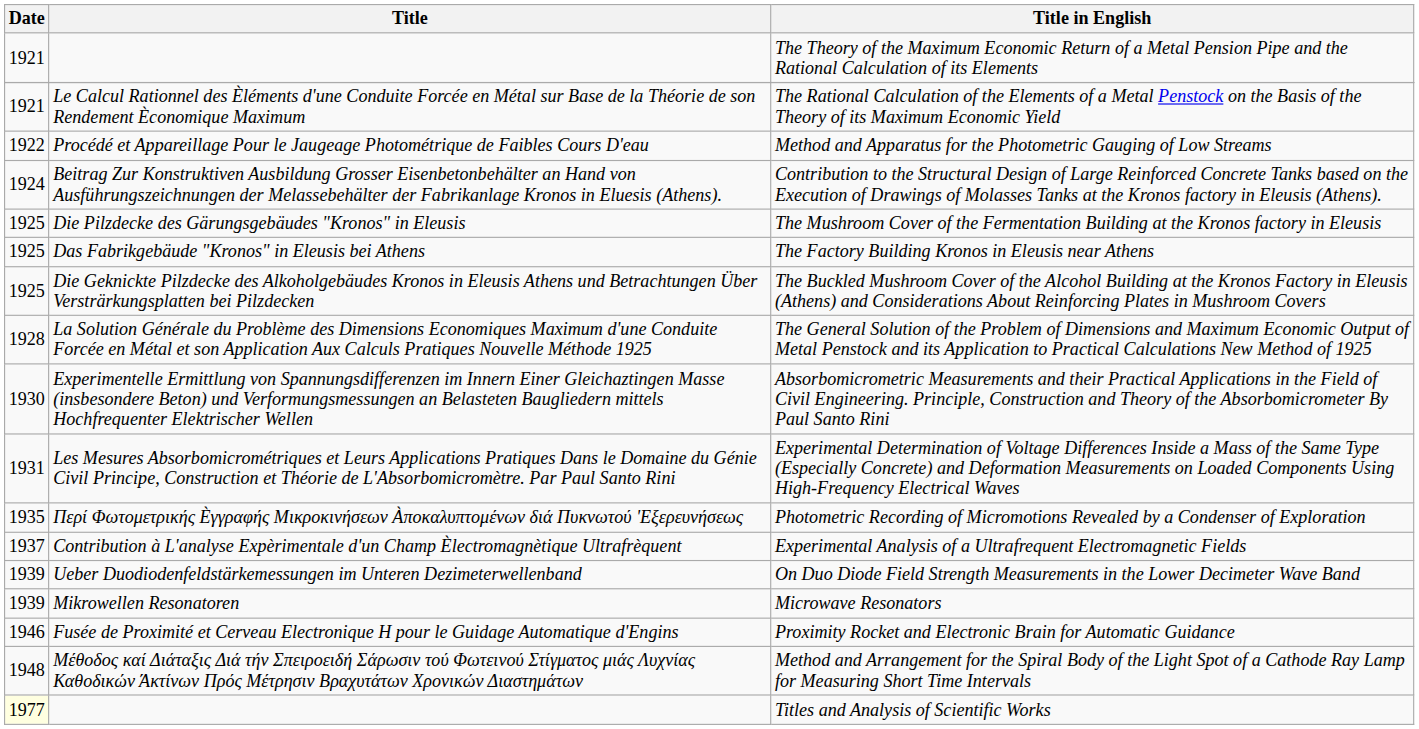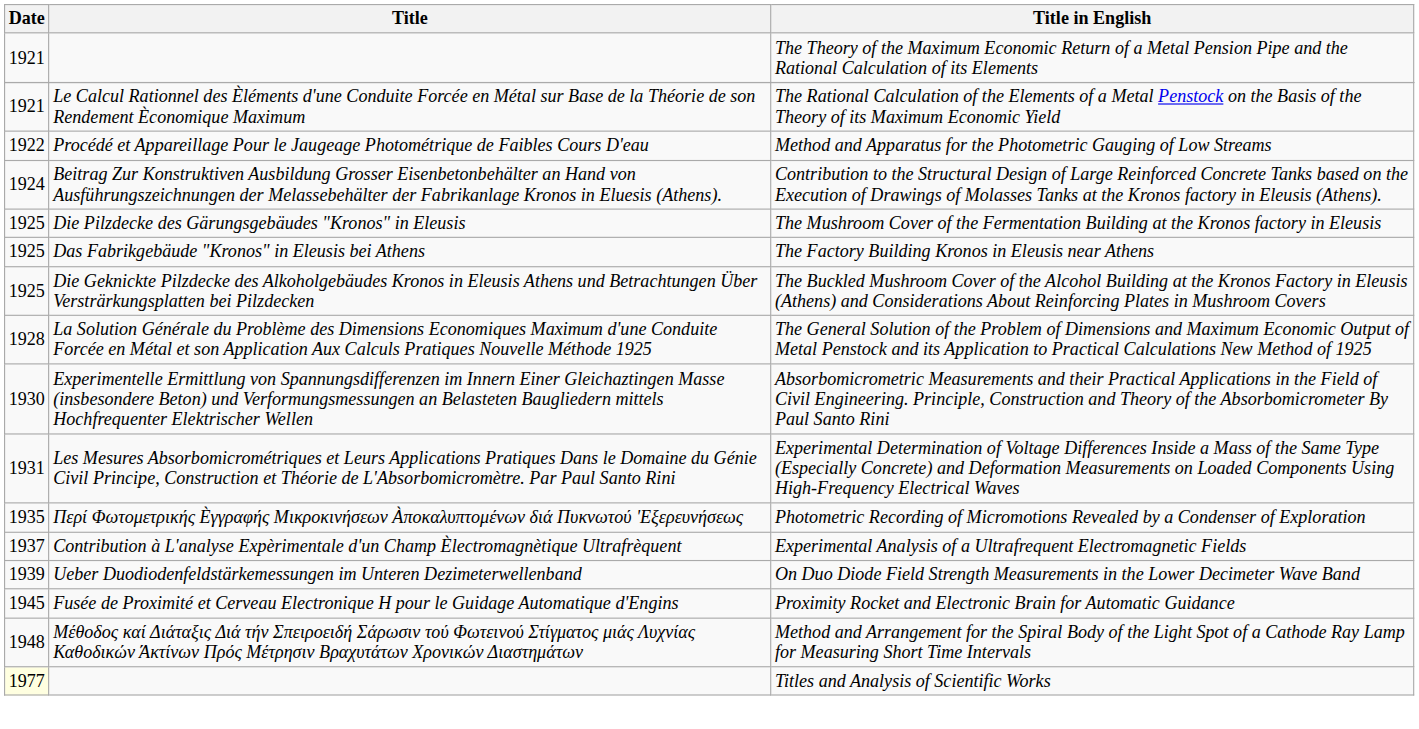 <table class="wikitable">
 <tr>
 <th>Date</th>
 <th>Title</th>
 <th>Title in English</th>
 </tr>
 <tr>
 <td>1921</td>
 <td></td>
 <td><em>The Theory of the Maximum Economic Return of a Metal Pension Pipe and the Rational Calculation of its Elements</em></td>
 </tr>
 <tr>
 </tr>
 <tr>
 <td>1921</td>
 <td><em>Le Calcul Rationnel des Èléments d'une Conduite Forcée en Métal sur Base de la Théorie de son Rendement Èconomique Maximum</em></td>
 <td><em>The Rational Calculation of the Elements of a Metal <a href='#'>Penstock</a> on the Basis of the Theory of its Maximum Economic Yield</em></td>
 </tr>
 <tr>
 <td>1922</td>
 <td><em>Procédé et Appareillage Pour le Jaugeage Photométrique de Faibles Cours D'eau</em></td>
 <td><em>Method and Apparatus for the Photometric Gauging of Low Streams</em></td>
 </tr>
 <tr>
 <td>1924</td>
 <td><em>Beitrag Zur Konstruktiven Ausbildung Grosser Eisenbetonbehälter an Hand von Ausführungszeichnungen der Melassebehälter der Fabrikanlage Kronos in Eluesis (Athens).</em></td>
 <td><em>Contribution to the Structural Design of Large Reinforced Concrete Tanks based on the Execution of Drawings of Molasses Tanks at the Kronos factory in Eleusis (Athens).</em></td>
 </tr>
 <tr>
 <td>1925</td>
 <td><em>Die Pilzdecke des Gärungsgebäudes "Kronos" in Eleusis</em></td>
 <td><em>The Mushroom Cover of the Fermentation Building at the Kronos factory in Eleusis</em></td>
 </tr>
 <tr>
 <td>1925</td>
 <td><em>Das Fabrikgebäude "Kronos" in Eleusis bei Athens</em></td>
 <td><em>The Factory Building Kronos in Eleusis near Athens</em></td>
 </tr>
 <tr>
 <td>1925</td>
 <td><em>Die Geknickte Pilzdecke des Alkoholgebäudes Kronos in Eleusis  Athens und Betrachtungen Über Versträrkungsplatten bei Pilzdecken</em></td>
 <td><em>The Buckled Mushroom Cover of the Alcohol Building at the Kronos Factory in Eleusis (Athens) and Considerations About Reinforcing Plates in Mushroom Covers</em></td>
 </tr>
 <tr>
 <td>1928</td>
 <td><em>La Solution Générale du Problème des Dimensions Economiques Maximum d'une Conduite Forcée en Métal et son Application Aux Calculs Pratiques Nouvelle Méthode 1925</em></td>
 <td><em>The General Solution of the Problem of Dimensions and Maximum Economic Output of Metal Penstock and its Application to Practical Calculations New Method of 1925</em></td>
 </tr>
 <tr>
 <td>1930</td>
 <td><em>Experimentelle Ermittlung von Spannungsdifferenzen im Innern Einer Gleichaztingen Masse (insbesondere Beton) und Verformungsmessungen an Belasteten Baugliedern mittels Hochfrequenter Elektrischer Wellen</em></td>
 <td><em>Absorbomicrometric Measurements and their Practical Applications in the Field of Civil Engineering. Principle, Construction and Theory of the Absorbomicrometer By Paul Santo Rini</em></td>
 </tr>
 <tr>
 <td>1931</td>
 <td><em>Les Mesures Absorbomicrométriques et Leurs Applications Pratiques Dans le Domaine du Génie Civil  Principe, Construction et Théorie de L'Absorbomicromètre. Par Paul Santo Rini</em></td>
 <td><em>Experimental Determination of Voltage Differences Inside a Mass of the Same Type (Especially Concrete) and Deformation Measurements on Loaded Components Using High-Frequency Electrical Waves</em></td>
 </tr>
 <tr>
 <td>1935</td>
 <td><em>Περί Φωτομετρικής Èγγραφής Μικροκινήσεων Àποκαλυπτομένων διά Πυκνωτού 'Εξερευνήσεως</em></td>
 <td><em>Photometric Recording of Micromotions Revealed by a Condenser of Exploration</em></td>
 </tr>
 <tr>
 <td>1937</td>
 <td><em>Contribution à L'analyse Expèrimentale d'un Champ Èlectromagnètique Ultrafrèquent</em></td>
 <td><em>Experimental Analysis of a Ultrafrequent Electromagnetic Fields</em></td>
 </tr>
 <tr>
 <td>1939</td>
 <td><em>Ueber Duodiodenfeldstärkemessungen im Unteren Dezimeterwellenband</em></td>
 <td><em>On Duo Diode Field Strength Measurements in the Lower Decimeter Wave Band</em></td>
 </tr>
 <tr>
-<td>1939</td>
-<td><em>Mikrowellen Resonatoren</em></td>
-<td><em>Microwave Resonators</em></td>
-</tr>
-<tr>
-<td>1946</td>
+<td>1945</td>
 <td><em>Fusée de Proximité et Cerveau Electronique H pour le Guidage Automatique d'Engins</em></td>
 <td><em>Proximity Rocket and Electronic Brain for Automatic Guidance</em></td>
 </tr>
 <tr>
 <td>1948</td>
 <td><em>Μέθοδος καί Διάταξις Διά τήν Σπειροειδή Σάρωσιν τού Φωτεινού Στίγματος μιάς Λυχνίας Καθοδικών Άκτίνων Πρός Μέτρησιν Βραχυτάτων Χρονικών Διαστημάτων</em></td>
 <td><em>Method and Arrangement for the Spiral Body of the Light Spot of a Cathode Ray Lamp for Measuring Short Time Intervals</em></td>
 </tr>
 <tr>
 <td style="background: lightyellow;">1977</td>
 <td></td>
 <td><em>Titles and Analysis of Scientific Works</em></td>
 </tr>
 </table>
